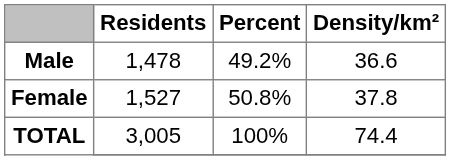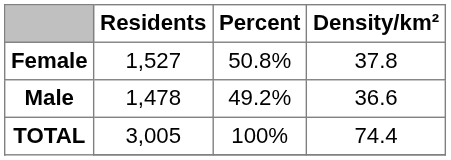 <table border="1"  style="border-collapse:collapse; text-align:center;" cellpadding="4">
 <tr>
 <th scope="col" style="background: silver"></th>
 <th scope="col">Residents</th>
 <th scope="col">Percent</th>
 <th scope="col">Density/km²</th>
 </tr>
 <tr>
+<th scope="row">Female</th>
+<td>1,527</td>
+<td>50.8%</td>
+<td>37.8</td>
+</tr>
+<tr>
 <th scope="row">Male</th>
 <td>1,478</td>
 <td>49.2%</td>
 <td>36.6</td>
-</tr>
-<tr>
-<th scope="row">Female</th>
-<td>1,527</td>
-<td>50.8%</td>
-<td>37.8</td>
 </tr>
 <tr>
 <th scope="row" style="border: 2px;">TOTAL</th>
 <td>3,005</td>
 <td>100%</td>
 <td>74.4</td>
 </tr>
 <tr>
 </tr>
 </table>
